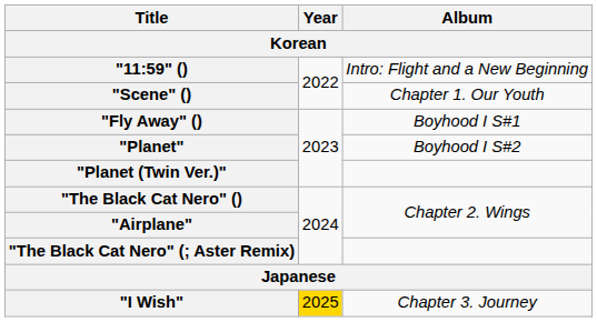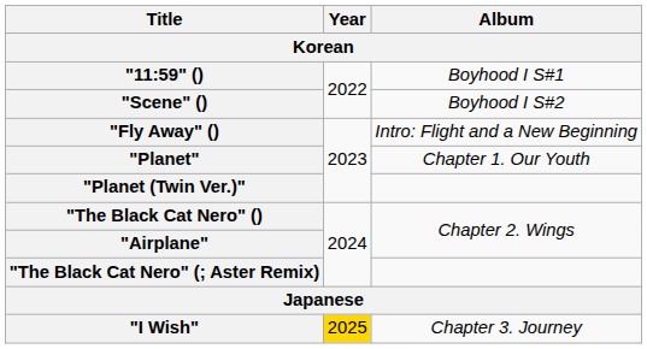 <table class="wikitable plainrowheaders" style="text-align:center;">
 <tr>
 <th scope="col">Title</th>
 <th scope="col">Year</th>
 <th scope="col">Album</th>
 </tr>
 <tr>
 <th colspan="3">Korean</th>
 </tr>
 <tr>
 <th scope="row">"11:59" ()</th>
 <td rowspan="2">2022</td>
-<td><em>Intro: Flight and a New Beginning</em></td>
+<td><em>Boyhood I S#1</em></td>
 </tr>
 <tr>
 <th scope="row">"Scene" ()</th>
-<td><em>Chapter 1. Our Youth</em></td>
+<td><em>Boyhood I S#2</em></td>
 </tr>
 <tr>
 <th scope="row">"Fly Away" ()</th>
 <td rowspan="3">2023</td>
-<td><em>Boyhood I S#1</em></td>
+<td><em>Intro: Flight and a New Beginning</em></td>
 </tr>
 <tr>
 <th scope="row">"Planet"</th>
-<td><em>Boyhood I S#2</em></td>
+<td><em>Chapter 1. Our Youth</em></td>
 </tr>
 <tr>
 <th scope="row">"Planet (Twin Ver.)"</th>
 <td></td>
 </tr>
 <tr>
 <th scope="row">"The Black Cat Nero" ()</th>
 <td rowspan="3">2024</td>
 <td rowspan="2"><em>Chapter 2. Wings</em></td>
 </tr>
 <tr>
 <th scope="row">"Airplane"</th>
 </tr>
 <tr>
 <th scope="row">"The Black Cat Nero" (; Aster Remix)</th>
 <td></td>
 </tr>
 <tr>
 <th colspan="3">Japanese</th>
 </tr>
 <tr>
 <th scope="row">"I Wish"</th>
 <td style="background: gold;">2025</td>
 <td><em>Chapter 3. Journey</em></td>
 </tr>
 </table>
